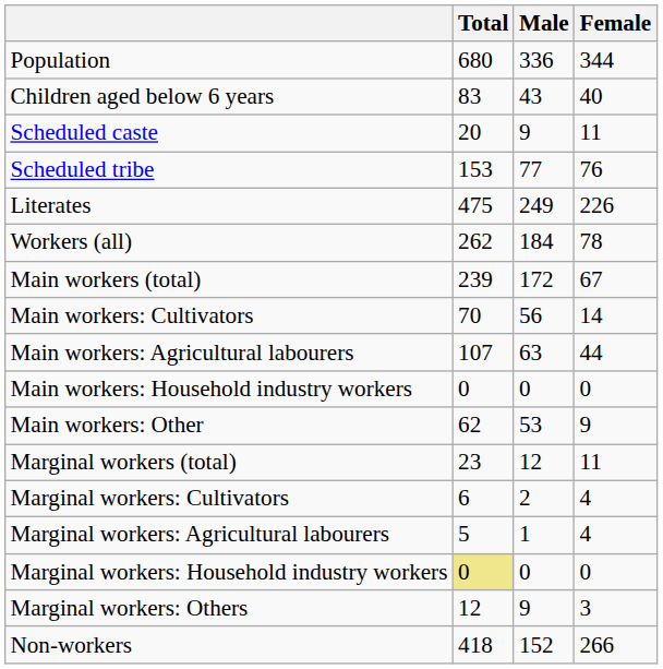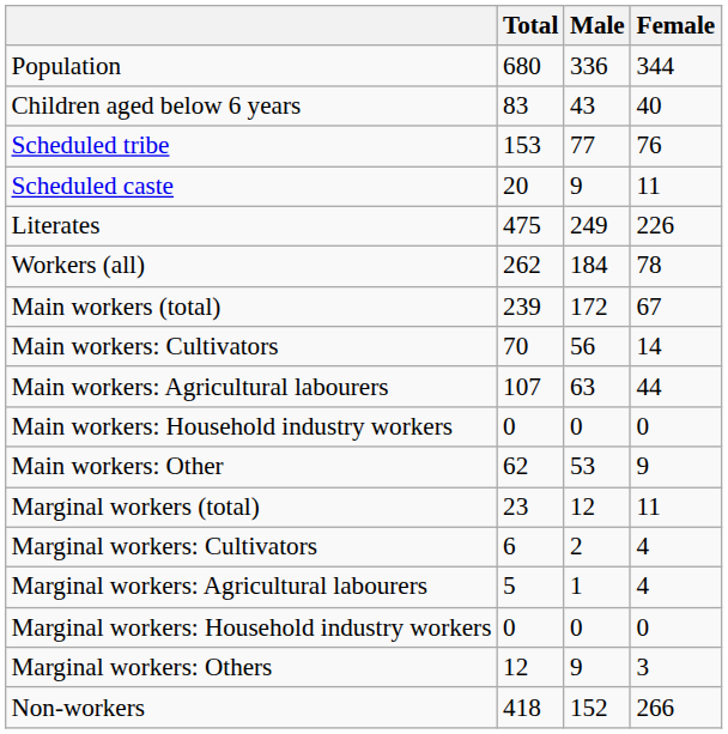 <table class="wikitable sortable">
 <tr>
 <th></th>
 <th>Total</th>
 <th>Male</th>
 <th>Female</th>
 </tr>
 <tr>
 <td>Population</td>
 <td>680</td>
 <td>336</td>
 <td>344</td>
 </tr>
 <tr>
 <td>Children aged below 6 years</td>
 <td>83</td>
 <td>43</td>
 <td>40</td>
 </tr>
 <tr>
+<td><a href='#'>Scheduled tribe</a></td>
+<td>153</td>
+<td>77</td>
+<td>76</td>
+</tr>
+<tr>
 <td><a href='#'>Scheduled caste</a></td>
 <td>20</td>
 <td>9</td>
 <td>11</td>
-</tr>
-<tr>
-<td><a href='#'>Scheduled tribe</a></td>
-<td>153</td>
-<td>77</td>
-<td>76</td>
 </tr>
 <tr>
 <td>Literates</td>
 <td>475</td>
 <td>249</td>
 <td>226</td>
 </tr>
 <tr>
 <td>Workers (all)</td>
 <td>262</td>
 <td>184</td>
 <td>78</td>
 </tr>
 <tr>
 <td>Main workers (total)</td>
 <td>239</td>
 <td>172</td>
 <td>67</td>
 </tr>
 <tr>
 <td>Main workers: Cultivators</td>
 <td>70</td>
 <td>56</td>
 <td>14</td>
 </tr>
 <tr>
 <td>Main workers: Agricultural labourers</td>
 <td>107</td>
 <td>63</td>
 <td>44</td>
 </tr>
 <tr>
 <td>Main workers: Household industry workers</td>
 <td>0</td>
 <td>0</td>
 <td>0</td>
 </tr>
 <tr>
 <td>Main workers: Other</td>
 <td>62</td>
 <td>53</td>
 <td>9</td>
 </tr>
 <tr>
 <td>Marginal workers (total)</td>
 <td>23</td>
 <td>12</td>
 <td>11</td>
 </tr>
 <tr>
 <td>Marginal workers: Cultivators</td>
 <td>6</td>
 <td>2</td>
 <td>4</td>
 </tr>
 <tr>
 <td>Marginal workers: Agricultural labourers</td>
 <td>5</td>
 <td>1</td>
 <td>4</td>
 </tr>
 <tr>
 <td>Marginal workers: Household industry workers</td>
-<td style="background: khaki;">0</td>
+<td>0</td>
 <td>0</td>
 <td>0</td>
 </tr>
 <tr>
 <td>Marginal workers: Others</td>
 <td>12</td>
 <td>9</td>
 <td>3</td>
 </tr>
 <tr>
 <td>Non-workers</td>
 <td>418</td>
 <td>152</td>
 <td>266</td>
 </tr>
 </table>
